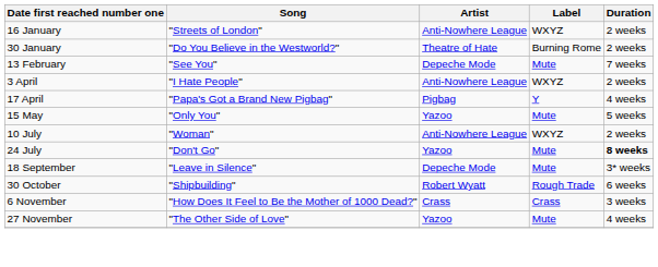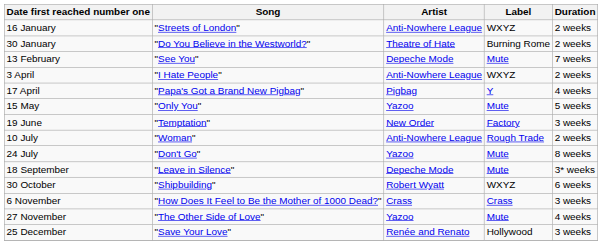 <table class=wikitable>
 <tr>
 <th>Date first reached number one</th>
 <th>Song</th>
 <th>Artist</th>
 <th>Label</th>
 <th>Duration</th>
 </tr>
 <tr>
 <td>16 January</td>
 <td>"<a href='#'>Streets of London</a>"</td>
 <td><a href='#'>Anti-Nowhere League</a></td>
 <td>WXYZ</td>
 <td>2 weeks</td>
 </tr>
 <tr>
 <td>30 January</td>
 <td>"<a href='#'>Do You Believe in the Westworld?</a>"</td>
 <td><a href='#'>Theatre of Hate</a></td>
 <td>Burning Rome</td>
 <td>2 weeks</td>
 </tr>
 <tr>
 <td>13 February</td>
 <td>"<a href='#'>See You</a>"</td>
 <td><a href='#'>Depeche Mode</a></td>
 <td><a href='#'>Mute</a></td>
 <td>7 weeks</td>
 </tr>
 <tr>
 <td>3 April</td>
 <td>"<a href='#'>I Hate People</a>"</td>
 <td><a href='#'>Anti-Nowhere League</a></td>
 <td>WXYZ</td>
 <td>2 weeks</td>
 </tr>
 <tr>
 <td>17 April</td>
 <td>"<a href='#'>Papa's Got a Brand New Pigbag</a>"</td>
 <td><a href='#'>Pigbag</a></td>
 <td><a href='#'>Y</a></td>
 <td>4 weeks</td>
 </tr>
 <tr>
 <td>15 May</td>
 <td>"<a href='#'>Only You</a>"</td>
 <td><a href='#'>Yazoo</a></td>
 <td><a href='#'>Mute</a></td>
 <td>5 weeks</td>
 </tr>
 <tr>
+<td>19 June</td>
+<td>"<a href='#'>Temptation</a>"</td>
+<td><a href='#'>New Order</a></td>
+<td><a href='#'>Factory</a></td>
+<td>3 weeks</td>
+</tr>
+<tr>
 <td>10 July</td>
 <td>"<a href='#'>Woman</a>"</td>
 <td><a href='#'>Anti-Nowhere League</a></td>
-<td>WXYZ</td>
+<td><a href='#'>Rough Trade</a></td>
 <td>2 weeks</td>
 </tr>
 <tr>
 <td>24 July</td>
 <td>"<a href='#'>Don't Go</a>"</td>
 <td><a href='#'>Yazoo</a></td>
 <td><a href='#'>Mute</a></td>
-<td><strong>8 weeks</strong></td>
+<td>8 weeks</td>
 </tr>
 <tr>
 <td>18 September</td>
 <td>"<a href='#'>Leave in Silence</a>"</td>
 <td><a href='#'>Depeche Mode</a></td>
 <td><a href='#'>Mute</a></td>
 <td>3* weeks</td>
 </tr>
 <tr>
 <td>30 October</td>
 <td>"<a href='#'>Shipbuilding</a>"</td>
 <td><a href='#'>Robert Wyatt</a></td>
-<td><a href='#'>Rough Trade</a></td>
+<td>WXYZ</td>
 <td>6 weeks</td>
 </tr>
 <tr>
 <td>6 November</td>
 <td>"<a href='#'>How Does It Feel to Be the Mother of 1000 Dead?</a>"</td>
 <td><a href='#'>Crass</a></td>
 <td><a href='#'>Crass</a></td>
 <td>3 weeks</td>
 </tr>
 <tr>
 <td>27 November</td>
 <td>"<a href='#'>The Other Side of Love</a>"</td>
 <td><a href='#'>Yazoo</a></td>
 <td><a href='#'>Mute</a></td>
 <td>4 weeks</td>
 </tr>
 <tr>
+<td>25 December</td>
+<td>"<a href='#'>Save Your Love</a>"</td>
+<td><a href='#'>Renée and Renato</a></td>
+<td>Hollywood</td>
+<td>3 weeks</td>
+</tr>
+<tr>
 </tr>
 </table>
